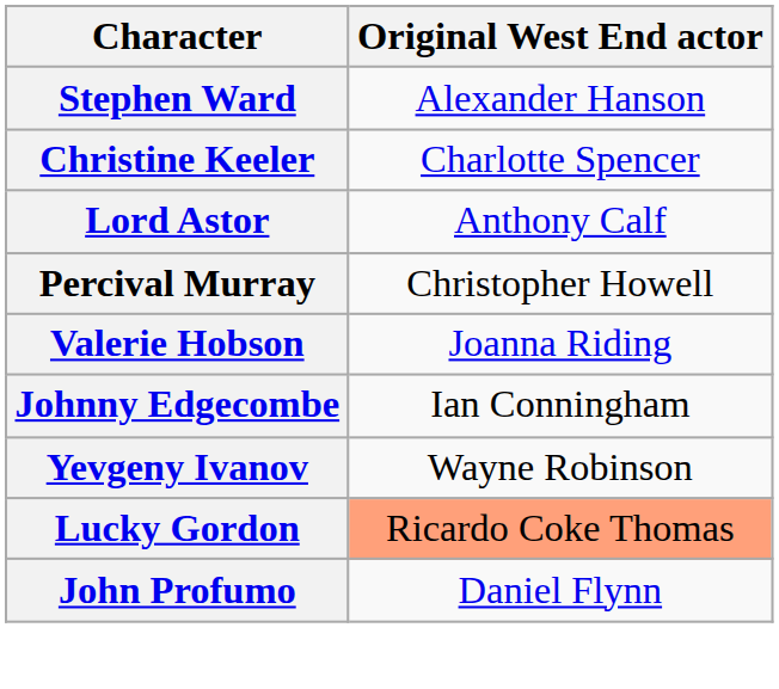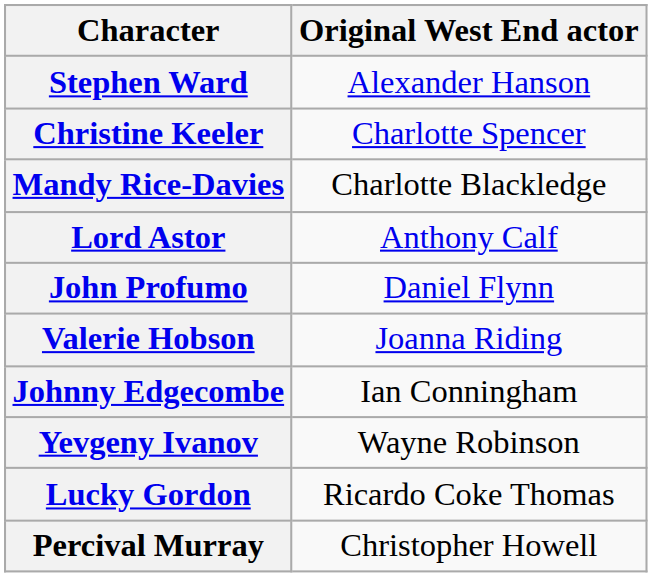 <table class="wikitable sortable" style="text-align:center;">
 <tr>
 <th scope="col">Character</th>
 <th scope="col">Original West End actor</th>
 </tr>
 <tr>
 <th scope="row"><a href='#'>Stephen Ward</a></th>
 <td><a href='#'>Alexander Hanson</a></td>
 </tr>
 <tr>
 <th scope="row"><a href='#'>Christine Keeler</a></th>
 <td><a href='#'>Charlotte Spencer</a></td>
 </tr>
 <tr>
+<th scope="row"><a href='#'>Mandy Rice-Davies</a></th>
+<td>Charlotte Blackledge</td>
+</tr>
+<tr>
 <th scope="row"><a href='#'>Lord Astor</a></th>
 <td><a href='#'>Anthony Calf</a></td>
 </tr>
 <tr>
-<th scope="row">Percival Murray</th>
-<td>Christopher  Howell</td>
+<th scope="row"><a href='#'>John Profumo</a></th>
+<td><a href='#'>Daniel Flynn</a></td>
 </tr>
 <tr>
 <th scope="row"><a href='#'>Valerie Hobson</a></th>
 <td><a href='#'>Joanna Riding</a></td>
 </tr>
 <tr>
 <th scope="row"><a href='#'>Johnny Edgecombe</a></th>
 <td>Ian Conningham</td>
 </tr>
 <tr>
 <th scope="row"><a href='#'>Yevgeny Ivanov</a></th>
 <td>Wayne Robinson</td>
 </tr>
 <tr>
 <th scope="row"><a href='#'>Lucky Gordon</a></th>
-<td style="background: lightsalmon;">Ricardo Coke Thomas</td>
+<td>Ricardo Coke Thomas</td>
 </tr>
 <tr>
-<th scope="row"><a href='#'>John Profumo</a></th>
-<td><a href='#'>Daniel Flynn</a></td>
+<th scope="row">Percival Murray</th>
+<td>Christopher  Howell</td>
 </tr>
 </table>
